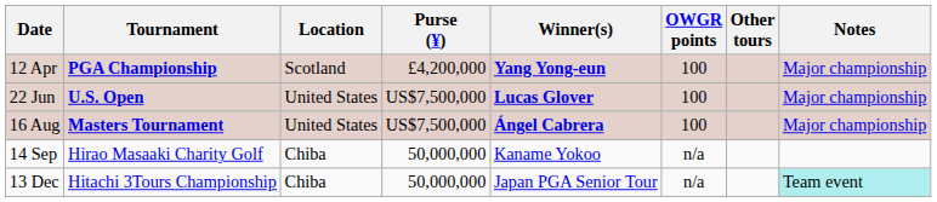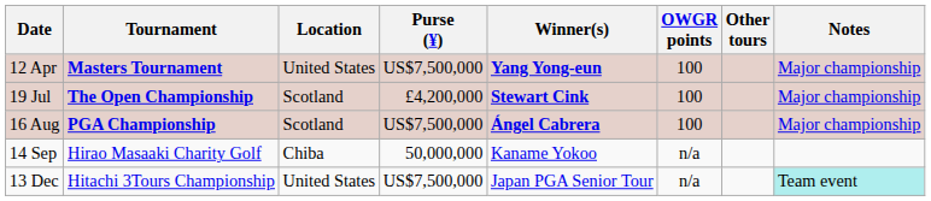 <table class="wikitable" style="font-size:95%">
 <tr>
 <th>Date</th>
 <th>Tournament</th>
 <th>Location</th>
 <th>Purse<br>(<a href='#'>¥</a>)</th>
 <th>Winner(s)</th>
 <th><a href='#'>OWGR</a><br>points</th>
 <th>Other<br>tours</th>
 <th>Notes</th>
 </tr>
 <tr style="background:#e5d1cb;">
 <td>12 Apr</td>
-<td><strong><a href='#'>PGA Championship</a></strong></td>
-<td>Scotland</td>
-<td align=right>£4,200,000</td>
+<td><strong><a href='#'>Masters Tournament</a></strong></td>
+<td>United States</td>
+<td align=right>US$7,500,000</td>
 <td> <strong><a href='#'>Yang Yong-eun</a></strong></td>
 <td align=center>100</td>
 <td></td>
 <td><a href='#'>Major championship</a></td>
 </tr>
 <tr style="background:#e5d1cb;">
-<td>22 Jun</td>
-<td><strong><a href='#'>U.S. Open</a></strong></td>
-<td>United States</td>
-<td align=right>US$7,500,000</td>
-<td> <strong><a href='#'>Lucas Glover</a></strong></td>
+<td>19 Jul</td>
+<td><strong><a href='#'>The Open Championship</a></strong></td>
+<td>Scotland</td>
+<td align=right>£4,200,000</td>
+<td> <strong><a href='#'>Stewart Cink</a></strong></td>
 <td align=center>100</td>
 <td></td>
 <td><a href='#'>Major championship</a></td>
 </tr>
 <tr style="background:#e5d1cb;">
 <td>16 Aug</td>
-<td><strong><a href='#'>Masters Tournament</a></strong></td>
-<td>United States</td>
+<td><strong><a href='#'>PGA Championship</a></strong></td>
+<td>Scotland</td>
 <td align=right>US$7,500,000</td>
 <td> <strong><a href='#'>Ángel Cabrera</a></strong></td>
 <td align=center>100</td>
 <td></td>
 <td><a href='#'>Major championship</a></td>
 </tr>
 <tr>
 <td>14 Sep</td>
 <td><a href='#'>Hirao Masaaki Charity Golf</a></td>
 <td>Chiba</td>
 <td align=right>50,000,000</td>
 <td> <a href='#'>Kaname Yokoo</a></td>
 <td align=center>n/a</td>
 <td></td>
 <td></td>
 </tr>
 <tr>
 <td>13 Dec</td>
 <td><a href='#'>Hitachi 3Tours Championship</a></td>
-<td>Chiba</td>
-<td align=right>50,000,000</td>
+<td>United States</td>
+<td align=right>US$7,500,000</td>
 <td><a href='#'>Japan PGA Senior Tour</a></td>
 <td align=center>n/a</td>
 <td></td>
 <td style="background: paleturquoise;">Team event</td>
 </tr>
 </table>
